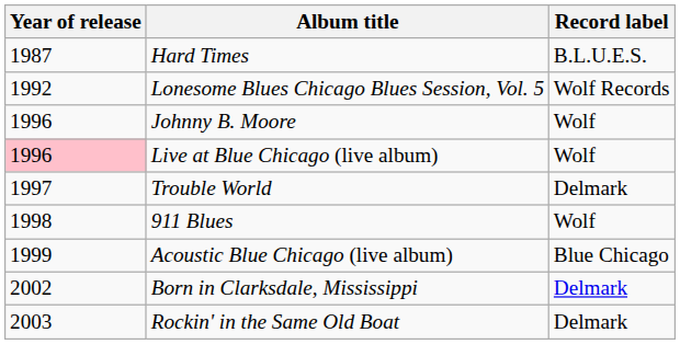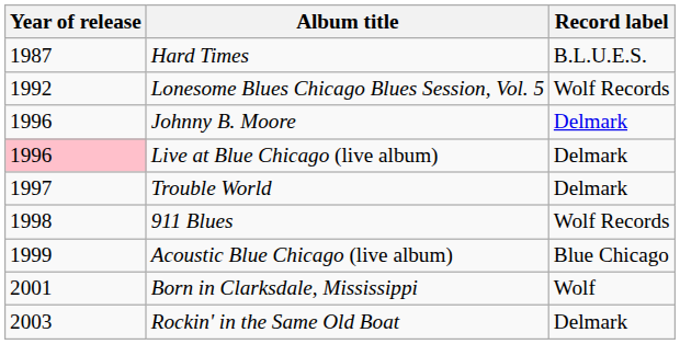 <table class="wikitable sortable">
 <tr>
 <th>Year of release</th>
 <th>Album title</th>
 <th>Record label</th>
 </tr>
 <tr>
 <td>1987</td>
 <td><em>Hard Times</em></td>
 <td>B.L.U.E.S.</td>
 </tr>
 <tr>
 <td>1992</td>
 <td><em>Lonesome Blues Chicago Blues Session, Vol. 5</em></td>
 <td>Wolf Records</td>
 </tr>
 <tr>
 <td>1996</td>
 <td><em>Johnny B. Moore</em></td>
-<td>Wolf</td>
+<td><a href='#'>Delmark</a></td>
 </tr>
 <tr>
 <td style="background: pink;">1996</td>
 <td><em>Live at Blue Chicago</em> (live album)</td>
-<td>Wolf</td>
+<td>Delmark</td>
 </tr>
 <tr>
 <td>1997</td>
 <td><em>Trouble World</em></td>
 <td>Delmark</td>
 </tr>
 <tr>
 <td>1998</td>
 <td><em>911 Blues</em></td>
-<td>Wolf</td>
+<td>Wolf Records</td>
 </tr>
 <tr>
 <td>1999</td>
 <td><em>Acoustic Blue Chicago</em> (live album)</td>
 <td>Blue Chicago</td>
 </tr>
 <tr>
-<td>2002</td>
+<td>2001</td>
 <td><em>Born in Clarksdale, Mississippi</em></td>
-<td><a href='#'>Delmark</a></td>
+<td>Wolf</td>
 </tr>
 <tr>
 <td>2003</td>
 <td><em>Rockin' in the Same Old Boat</em></td>
 <td>Delmark</td>
 </tr>
 </table>
